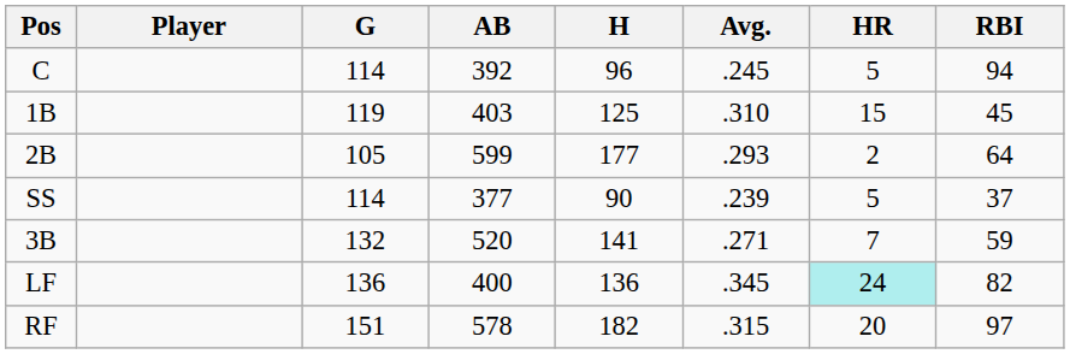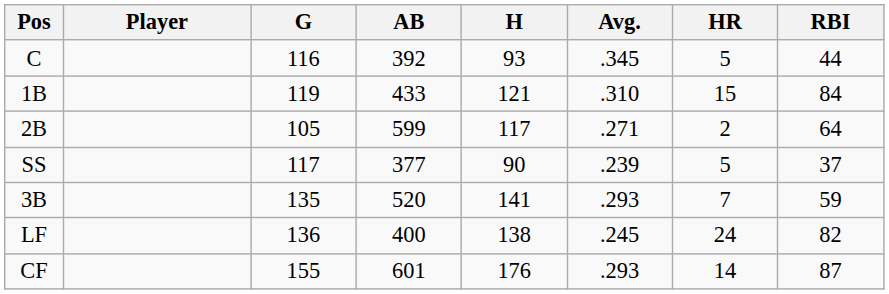 <table class="wikitable sortable">
 <tr>
 <th bgcolor="#DDDDFF" width="5%">Pos</th>
 <th bgcolor="#DDDDFF" width="16%">Player</th>
 <th bgcolor="#DDDDFF" width="9%">G</th>
 <th bgcolor="#DDDDFF" width="9%">AB</th>
 <th bgcolor="#DDDDFF" width="9%">H</th>
 <th bgcolor="#DDDDFF" width="9%">Avg.</th>
 <th bgcolor="#DDDDFF" width="9%">HR</th>
 <th bgcolor="#DDDDFF" width="9%">RBI</th>
 </tr>
 <tr align="center">
 <td>C</td>
 <td></td>
-<td>114</td>
+<td>116</td>
 <td>392</td>
-<td>96</td>
-<td>.245</td>
+<td>93</td>
+<td>.345</td>
 <td>5</td>
-<td>94</td>
+<td>44</td>
 </tr>
 <tr align="center">
 <td>1B</td>
 <td></td>
 <td>119</td>
-<td>403</td>
-<td>125</td>
+<td>433</td>
+<td>121</td>
 <td>.310</td>
 <td>15</td>
-<td>45</td>
+<td>84</td>
 </tr>
 <tr align="center">
 <td>2B</td>
 <td></td>
 <td>105</td>
 <td>599</td>
-<td>177</td>
-<td>.293</td>
+<td>117</td>
+<td>.271</td>
 <td>2</td>
 <td>64</td>
 </tr>
 <tr align="center">
 <td>SS</td>
 <td></td>
-<td>114</td>
+<td>117</td>
 <td>377</td>
 <td>90</td>
 <td>.239</td>
 <td>5</td>
 <td>37</td>
 </tr>
 <tr align="center">
 <td>3B</td>
 <td></td>
-<td>132</td>
+<td>135</td>
 <td>520</td>
 <td>141</td>
-<td>.271</td>
+<td>.293</td>
 <td>7</td>
 <td>59</td>
 </tr>
 <tr align="center">
 <td>LF</td>
 <td></td>
 <td>136</td>
 <td>400</td>
-<td>136</td>
-<td>.345</td>
-<td style="background: paleturquoise;">24</td>
+<td>138</td>
+<td>.245</td>
+<td>24</td>
 <td>82</td>
 </tr>
 <tr align="center">
-<td>RF</td>
+<td>CF</td>
 <td></td>
-<td>151</td>
-<td>578</td>
-<td>182</td>
-<td>.315</td>
-<td>20</td>
-<td>97</td>
+<td>155</td>
+<td>601</td>
+<td>176</td>
+<td>.293</td>
+<td>14</td>
+<td>87</td>
 </tr>
 </table>
